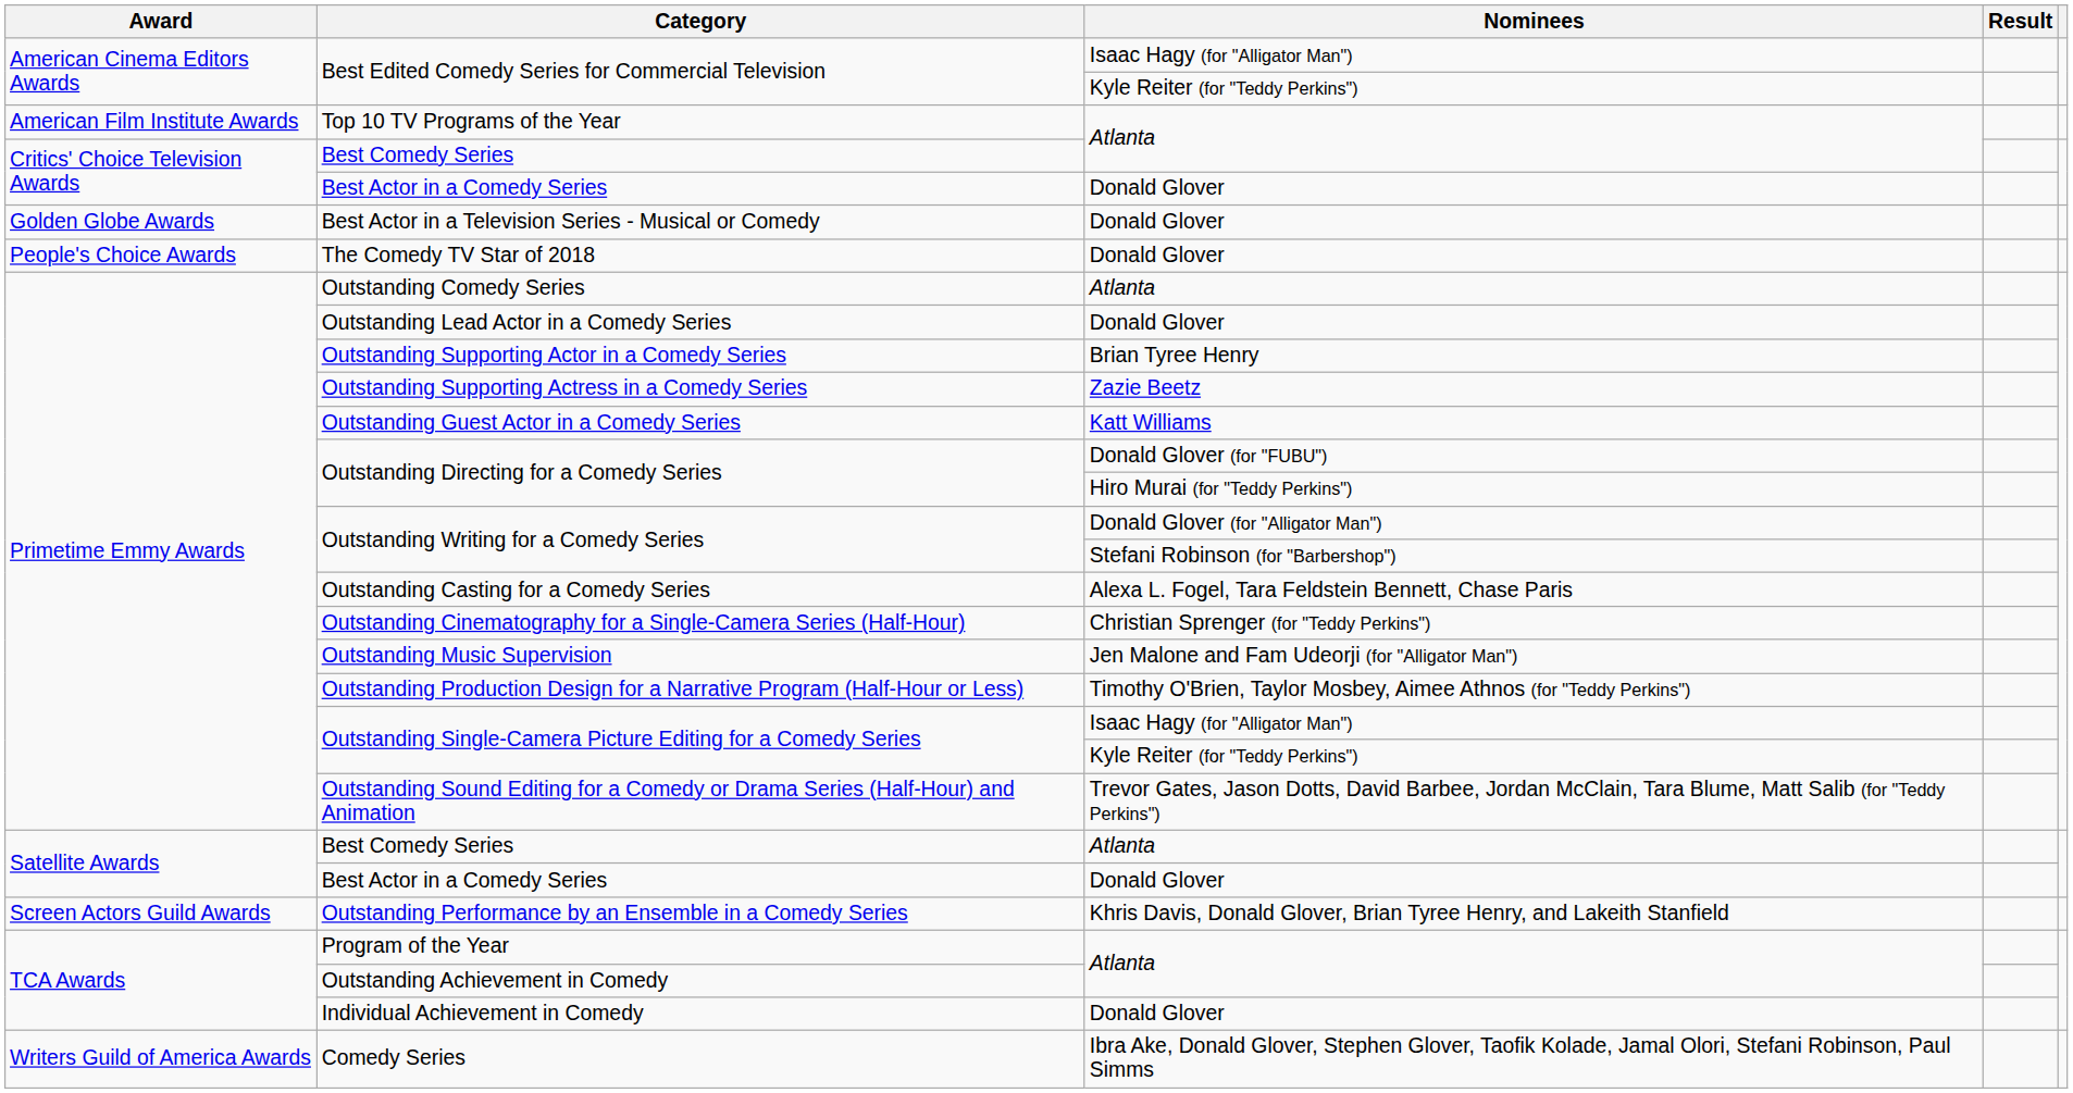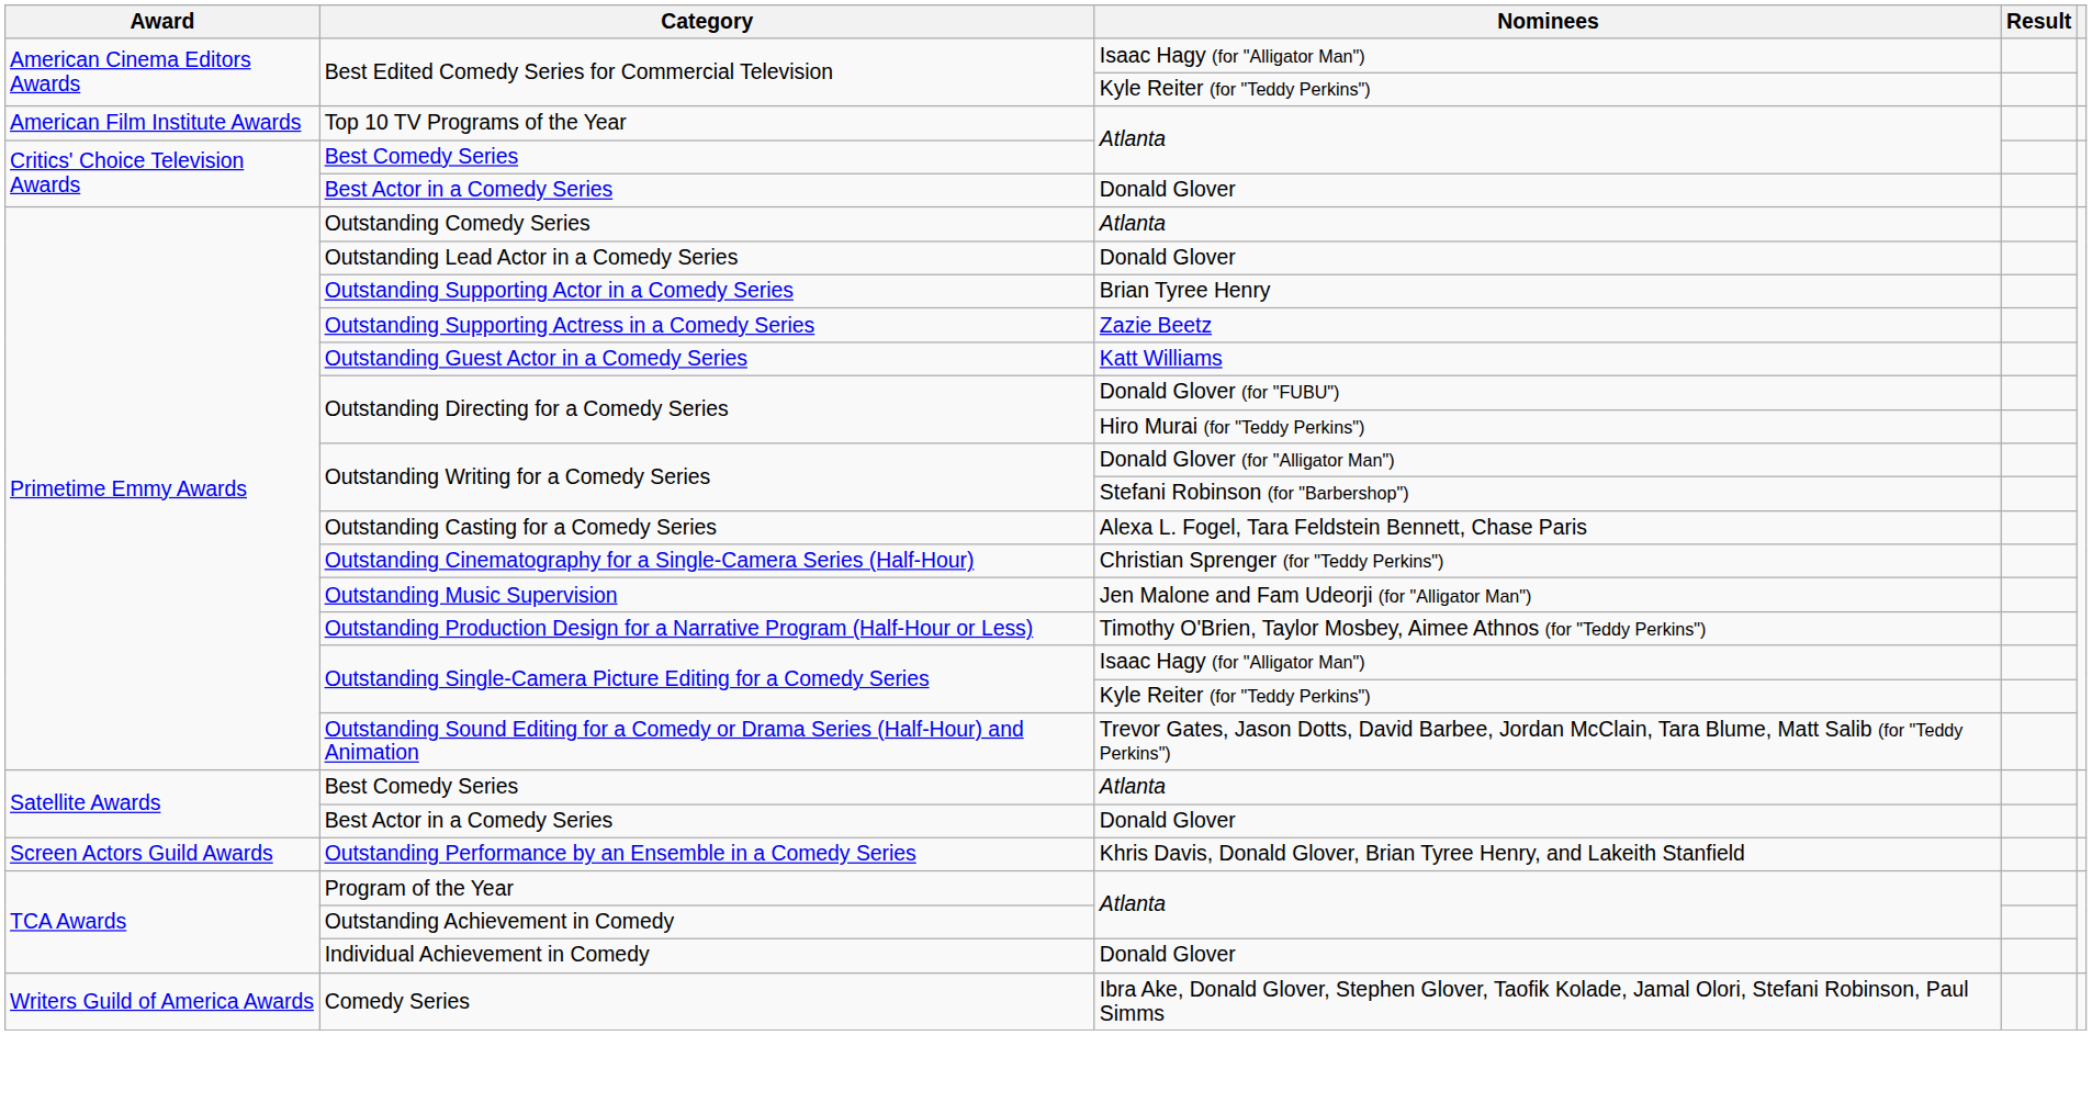 <table class="wikitable sortable">
 <tr>
 <th>Award</th>
 <th>Category</th>
 <th>Nominees</th>
 <th>Result</th>
 <th></th>
 </tr>
 <tr>
 <td rowspan=2><a href='#'>American Cinema Editors Awards</a></td>
 <td rowspan=2>Best Edited Comedy Series for Commercial Television</td>
 <td>Isaac Hagy <small>(for "Alligator Man")</small></td>
 <td></td>
 <td rowspan=2></td>
 </tr>
 <tr>
 <td>Kyle Reiter <small>(for "Teddy Perkins")</small></td>
 <td></td>
 </tr>
 <tr>
 <td><a href='#'>American Film Institute Awards</a></td>
 <td>Top 10 TV Programs of the Year</td>
 <td rowspan="2"><em>Atlanta</em></td>
 <td></td>
 <td></td>
 </tr>
 <tr>
 <td rowspan=2><a href='#'>Critics' Choice Television Awards</a></td>
 <td><a href='#'>Best Comedy Series</a></td>
 <td></td>
 <td rowspan=2></td>
 </tr>
 <tr>
 <td><a href='#'>Best Actor in a Comedy Series</a></td>
 <td>Donald Glover</td>
-<td></td>
-</tr>
-<tr>
-<td><a href='#'>Golden Globe Awards</a></td>
-<td>Best Actor in a Television Series - Musical or Comedy</td>
-<td>Donald Glover</td>
-<td></td>
-<td></td>
-</tr>
-<tr>
-<td><a href='#'>People's Choice Awards</a></td>
-<td>The Comedy TV Star of 2018</td>
-<td>Donald Glover</td>
-<td></td>
 <td></td>
 </tr>
 <tr>
 <td rowspan=16><a href='#'>Primetime Emmy Awards</a></td>
 <td>Outstanding Comedy Series</td>
 <td><em>Atlanta</em></td>
 <td></td>
 <td rowspan=16></td>
 </tr>
 <tr>
 <td>Outstanding Lead Actor in a Comedy Series</td>
 <td>Donald Glover</td>
 <td></td>
 </tr>
 <tr>
 <td><a href='#'>Outstanding Supporting Actor in a Comedy Series</a></td>
 <td>Brian Tyree Henry</td>
 <td></td>
 </tr>
 <tr>
 <td><a href='#'>Outstanding Supporting Actress in a Comedy Series</a></td>
 <td><a href='#'>Zazie Beetz</a></td>
 <td></td>
 </tr>
 <tr>
 <td><a href='#'>Outstanding Guest Actor in a Comedy Series</a></td>
 <td><a href='#'>Katt Williams</a></td>
 <td></td>
 </tr>
 <tr>
 <td rowspan=2>Outstanding Directing for a Comedy Series</td>
 <td>Donald Glover <small>(for "FUBU")</small></td>
 <td></td>
 </tr>
 <tr>
 <td>Hiro Murai <small>(for "Teddy Perkins")</small></td>
 <td></td>
 </tr>
 <tr>
 <td rowspan=2>Outstanding Writing for a Comedy Series</td>
 <td>Donald Glover <small>(for "Alligator Man")</small></td>
 <td></td>
 </tr>
 <tr>
 <td>Stefani Robinson <small>(for "Barbershop")</small></td>
 <td></td>
 </tr>
 <tr>
 <td>Outstanding Casting for a Comedy Series</td>
 <td>Alexa L. Fogel, Tara Feldstein Bennett, Chase Paris</td>
 <td></td>
 </tr>
 <tr>
 <td><a href='#'>Outstanding Cinematography for a Single-Camera Series (Half-Hour)</a></td>
 <td>Christian Sprenger <small>(for "Teddy Perkins")</small></td>
 <td></td>
 </tr>
 <tr>
 <td><a href='#'>Outstanding Music Supervision</a></td>
 <td>Jen Malone and Fam Udeorji <small>(for "Alligator Man")</small></td>
 <td></td>
 </tr>
 <tr>
 <td><a href='#'>Outstanding Production Design for a Narrative Program (Half-Hour or Less)</a></td>
 <td>Timothy O'Brien, Taylor Mosbey, Aimee Athnos <small>(for "Teddy Perkins")</small></td>
 <td></td>
 </tr>
 <tr>
 <td rowspan=2><a href='#'>Outstanding Single-Camera Picture Editing for a Comedy Series</a></td>
 <td>Isaac Hagy <small>(for "Alligator Man")</small></td>
 <td></td>
 </tr>
 <tr>
 <td>Kyle Reiter <small>(for "Teddy Perkins")</small></td>
 <td></td>
 </tr>
 <tr>
 <td><a href='#'>Outstanding Sound Editing for a Comedy or Drama Series (Half-Hour) and Animation</a></td>
 <td>Trevor Gates, Jason Dotts, David Barbee, Jordan McClain, Tara Blume, Matt Salib <small>(for "Teddy Perkins")</small></td>
 <td></td>
 </tr>
 <tr>
 <td rowspan="2"><a href='#'>Satellite Awards</a></td>
 <td>Best Comedy Series</td>
 <td><em>Atlanta</em></td>
 <td></td>
 <td rowspan="2"></td>
 </tr>
 <tr>
 <td>Best Actor in a Comedy Series</td>
 <td>Donald Glover</td>
 <td></td>
 </tr>
 <tr>
 <td><a href='#'>Screen Actors Guild Awards</a></td>
 <td><a href='#'>Outstanding Performance by an Ensemble in a Comedy Series</a></td>
 <td>Khris Davis, Donald Glover, Brian Tyree Henry, and Lakeith Stanfield</td>
 <td></td>
 <td></td>
 </tr>
 <tr>
 <td rowspan="3"><a href='#'>TCA Awards</a></td>
 <td>Program of the Year</td>
 <td rowspan=2><em>Atlanta</em></td>
 <td></td>
 <td rowspan="3"></td>
 </tr>
 <tr>
 <td>Outstanding Achievement in Comedy</td>
 <td></td>
 </tr>
 <tr>
 <td>Individual Achievement in Comedy</td>
 <td>Donald Glover</td>
 <td></td>
 </tr>
 <tr>
 <td><a href='#'>Writers Guild of America Awards</a></td>
 <td>Comedy Series</td>
 <td>Ibra Ake, Donald Glover, Stephen Glover, Taofik Kolade, Jamal Olori, Stefani Robinson, Paul Simms</td>
 <td></td>
 <td></td>
 </tr>
 </table>
